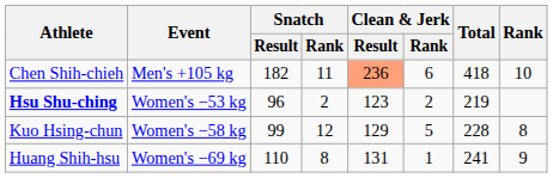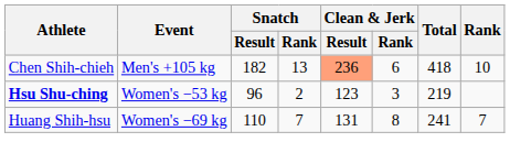 <table class="wikitable" style="font-size:90%">
 <tr>
 <th rowspan="2">Athlete</th>
 <th rowspan="2">Event</th>
 <th colspan="2">Snatch</th>
 <th colspan="2">Clean & Jerk</th>
 <th rowspan="2">Total</th>
 <th rowspan="2">Rank</th>
 </tr>
 <tr style="font-size:95%">
 <th>Result</th>
 <th>Rank</th>
 <th>Result</th>
 <th>Rank</th>
 </tr>
 <tr align=center>
 <td align=left><a href='#'>Chen Shih-chieh</a></td>
 <td align=left><a href='#'>Men's +105 kg</a></td>
 <td>182</td>
-<td>11</td>
+<td>13</td>
 <td style="background: lightsalmon;">236</td>
 <td>6</td>
 <td>418</td>
 <td>10</td>
 </tr>
 <tr align=center>
 <td align=left><strong><a href='#'>Hsu Shu-ching</a></strong></td>
 <td align=left><a href='#'>Women's −53 kg</a></td>
 <td>96</td>
 <td>2</td>
 <td>123</td>
-<td>2</td>
+<td>3</td>
 <td>219</td>
 <td></td>
-</tr>
-<tr align=center>
-<td align=left><a href='#'>Kuo Hsing-chun</a></td>
-<td align=left><a href='#'>Women's −58 kg</a></td>
-<td>99</td>
-<td>12</td>
-<td>129</td>
-<td>5</td>
-<td>228</td>
-<td>8</td>
 </tr>
 <tr align=center>
 <td align=left><a href='#'>Huang Shih-hsu</a></td>
 <td align=left><a href='#'>Women's −69 kg</a></td>
 <td>110</td>
+<td>7</td>
+<td>131</td>
 <td>8</td>
-<td>131</td>
-<td>1</td>
 <td>241</td>
-<td>9</td>
+<td>7</td>
 </tr>
 </table>
